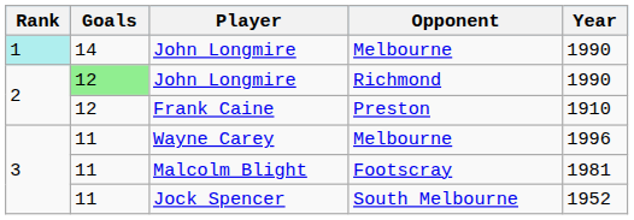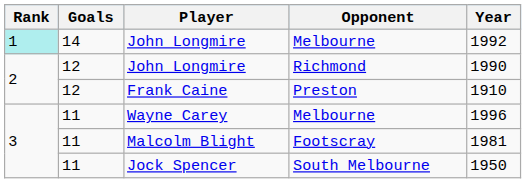 <table class="wikitable" style="width:50%;">
 <tr style="background:#87cefa;">
 <th>Rank</th>
 <th>Goals</th>
 <th>Player</th>
 <th>Opponent</th>
 <th>Year</th>
 </tr>
 <tr>
 <td style="background: paleturquoise;">1</td>
 <td>14</td>
 <td><a href='#'>John Longmire</a></td>
 <td><a href='#'>Melbourne</a></td>
-<td>1990</td>
+<td>1992</td>
 </tr>
 <tr>
 <td rowspan=2>2</td>
-<td style="background: lightgreen;">12</td>
+<td>12</td>
 <td><a href='#'>John Longmire</a></td>
 <td><a href='#'>Richmond</a></td>
 <td>1990</td>
 </tr>
 <tr>
 <td>12</td>
 <td><a href='#'>Frank Caine</a></td>
 <td><a href='#'>Preston</a></td>
 <td>1910</td>
 </tr>
 <tr>
 <td rowspan=3>3</td>
 <td>11</td>
 <td><a href='#'>Wayne Carey</a></td>
 <td><a href='#'>Melbourne</a></td>
 <td>1996</td>
 </tr>
 <tr>
 <td>11</td>
 <td><a href='#'>Malcolm Blight</a></td>
 <td><a href='#'>Footscray</a></td>
 <td>1981</td>
 </tr>
 <tr>
 <td>11</td>
 <td><a href='#'>Jock Spencer</a></td>
 <td><a href='#'>South Melbourne</a></td>
-<td>1952</td>
+<td>1950</td>
 </tr>
 </table>
